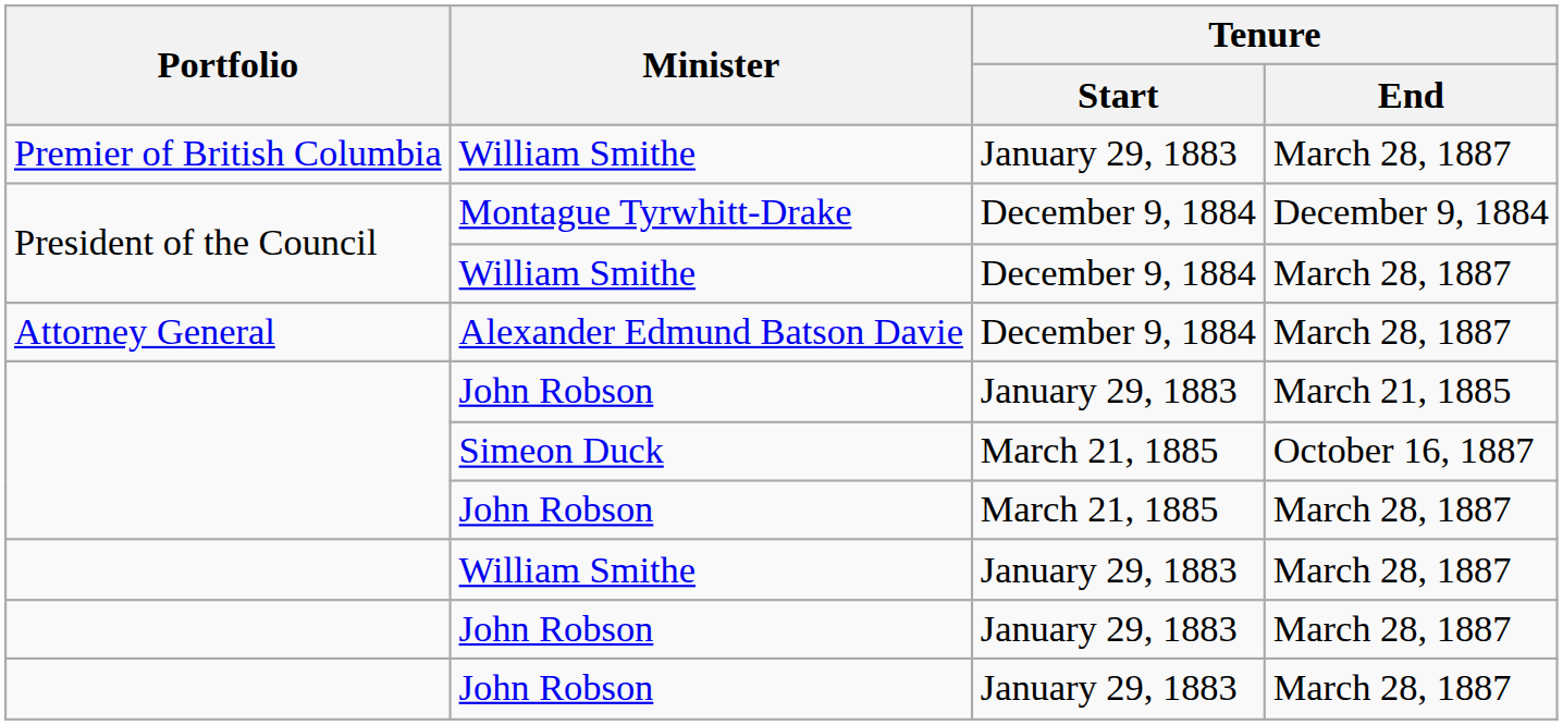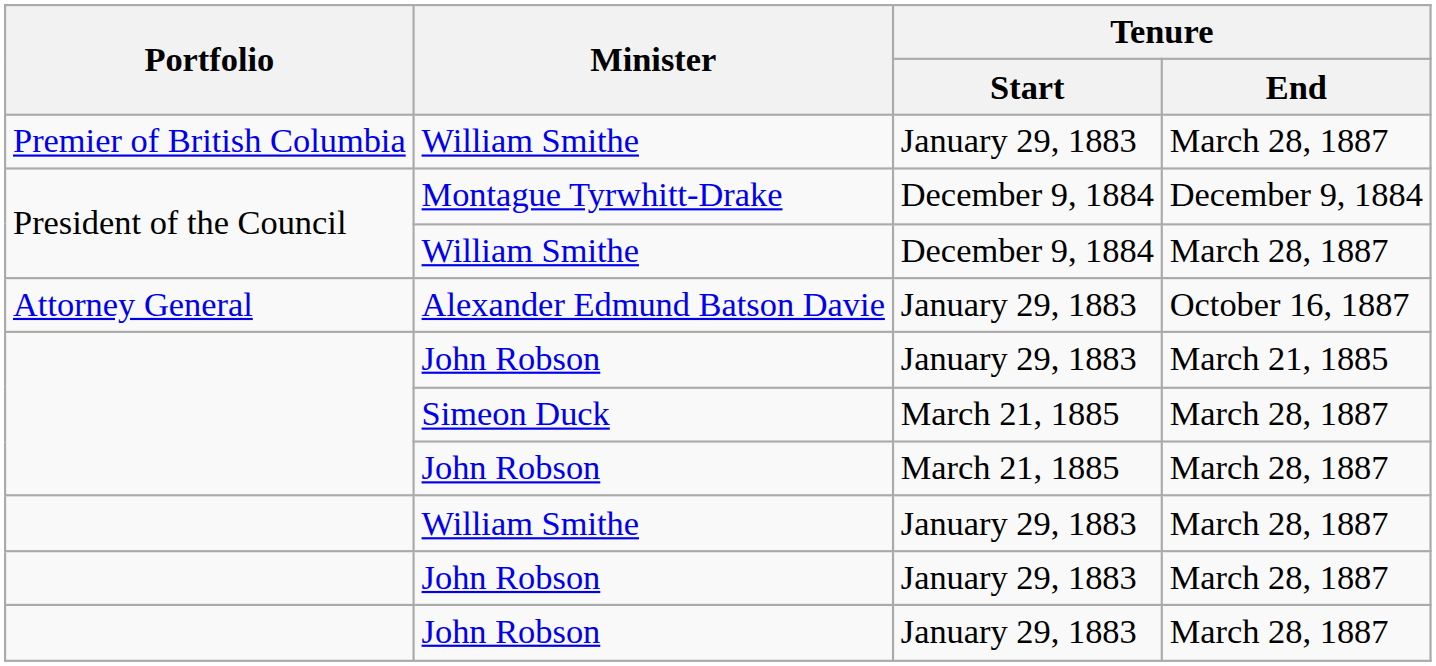 <table class="wikitable sortable">
 <tr>
 <th colspan="1" rowspan="2">Portfolio</th>
 <th rowspan="2">Minister</th>
 <th colspan="2">Tenure</th>
 </tr>
 <tr>
 <th>Start</th>
 <th>End</th>
 </tr>
 <tr>
 <td><a href='#'>Premier of British Columbia</a></td>
 <td><a href='#'>William Smithe</a></td>
 <td>January 29, 1883</td>
 <td>March 28, 1887</td>
 </tr>
 <tr>
 <td rowspan="2">President of the Council</td>
 <td><a href='#'>Montague Tyrwhitt-Drake</a></td>
 <td>December 9, 1884</td>
 <td>December 9, 1884</td>
 </tr>
 <tr>
 <td><a href='#'>William Smithe</a></td>
 <td>December 9, 1884</td>
 <td>March 28, 1887</td>
 </tr>
 <tr>
 <td><a href='#'>Attorney General</a></td>
 <td><a href='#'>Alexander Edmund Batson Davie</a></td>
-<td>December 9, 1884</td>
-<td>March 28, 1887</td>
+<td>January 29, 1883</td>
+<td>October 16, 1887</td>
 </tr>
 <tr>
 <td rowspan="3"></td>
 <td><a href='#'>John Robson</a></td>
 <td>January 29, 1883</td>
 <td>March 21, 1885</td>
 </tr>
 <tr>
 <td><a href='#'>Simeon Duck</a></td>
 <td>March 21, 1885</td>
-<td>October 16, 1887</td>
+<td>March 28, 1887</td>
 </tr>
 <tr>
 <td><a href='#'>John Robson</a></td>
 <td>March 21, 1885</td>
 <td>March 28, 1887</td>
 </tr>
 <tr>
 <td></td>
 <td><a href='#'>William Smithe</a></td>
 <td>January 29, 1883</td>
 <td>March 28, 1887</td>
 </tr>
 <tr>
 <td></td>
 <td><a href='#'>John Robson</a></td>
 <td>January 29, 1883</td>
 <td>March 28, 1887</td>
 </tr>
 <tr>
 <td></td>
 <td><a href='#'>John Robson</a></td>
 <td>January 29, 1883</td>
 <td>March 28, 1887</td>
 </tr>
 </table>
